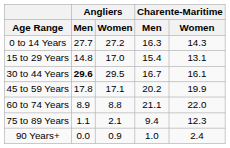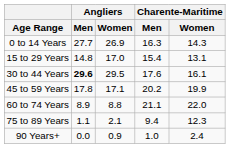 <table class="wikitable" style="text-align:center;">
 <tr>
 <th></th>
 <th colspan=2><strong>Angliers</strong></th>
 <th colspan=2><strong>Charente-Maritime</strong></th>
 </tr>
 <tr>
 <th><strong>Age Range</strong></th>
 <th><strong>Men</strong></th>
 <th><strong>Women</strong></th>
 <th><strong>Men</strong></th>
 <th><strong>Women</strong></th>
 </tr>
 <tr>
 <td>0 to 14 Years</td>
 <td>27.7</td>
-<td>27.2</td>
+<td>26.9</td>
 <td>16.3</td>
 <td>14.3</td>
 </tr>
 <tr>
 <td>15 to 29 Years</td>
 <td>14.8</td>
 <td>17.0</td>
 <td>15.4</td>
 <td>13.1</td>
 </tr>
 <tr>
 <td>30 to 44 Years</td>
 <td><strong>29.6</strong></td>
 <td>29.5</td>
-<td>16.7</td>
+<td>17.6</td>
 <td>16.1</td>
 </tr>
 <tr>
 <td>45 to 59 Years</td>
 <td>17.8</td>
 <td>17.1</td>
 <td>20.2</td>
 <td>19.9</td>
 </tr>
 <tr>
 <td>60 to 74 Years</td>
 <td>8.9</td>
 <td>8.8</td>
 <td>21.1</td>
 <td>22.0</td>
 </tr>
 <tr>
 <td>75 to 89 Years</td>
 <td>1.1</td>
 <td>2.1</td>
 <td>9.4</td>
 <td>12.3</td>
 </tr>
 <tr>
 <td>90 Years+</td>
 <td>0.0</td>
 <td>0.9</td>
 <td>1.0</td>
 <td>2.4</td>
 </tr>
 </table>
